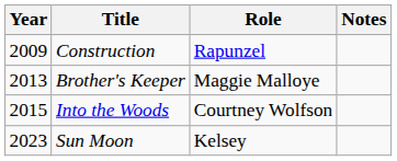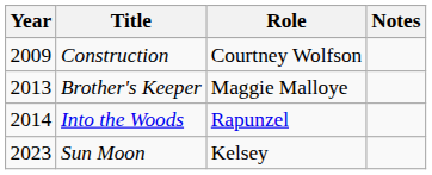 <table class="wikitable sortable">
 <tr>
 <th>Year</th>
 <th>Title</th>
 <th>Role</th>
 <th class="unsortable">Notes</th>
 </tr>
 <tr>
 <td>2009</td>
 <td><em>Construction</em></td>
-<td><a href='#'>Rapunzel</a></td>
+<td>Courtney Wolfson</td>
 <td></td>
 </tr>
 <tr>
 <td>2013</td>
 <td><em>Brother's Keeper</em></td>
 <td>Maggie Malloye</td>
 <td></td>
 </tr>
 <tr>
-<td>2015</td>
+<td>2014</td>
 <td><em><a href='#'>Into the Woods</a></em></td>
-<td>Courtney Wolfson</td>
+<td><a href='#'>Rapunzel</a></td>
 <td></td>
 </tr>
 <tr>
 <td>2023</td>
 <td><em>Sun Moon</em></td>
 <td>Kelsey</td>
 <td></td>
 </tr>
 </table>
